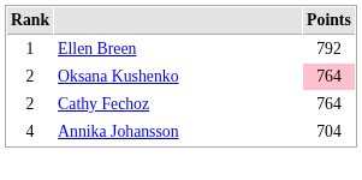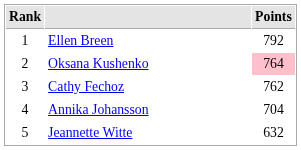 <table cellspacing="1" cellpadding="3" style="border:1px solid #AAAAAA;font-size:86%">
 <tr bgcolor="#E4E4E4">
 <th style="border-bottom:1px solid #AAAAAA" width=10>Rank</th>
 <th style="border-bottom:1px solid #AAAAAA" width=200></th>
 <th style="border-bottom:1px solid #AAAAAA" width=20>Points</th>
 </tr>
 <tr>
 <td align="center">1</td>
 <td> <a href='#'>Ellen Breen</a></td>
 <td align=center>792</td>
 </tr>
 <tr>
 <td align="center">2</td>
 <td> <a href='#'>Oksana Kushenko</a></td>
 <td align=center style="background: pink;">764</td>
 </tr>
 <tr>
-<td align="center">2</td>
+<td align="center">3</td>
 <td> <a href='#'>Cathy Fechoz</a></td>
-<td align=center>764</td>
+<td align=center>762</td>
 </tr>
 <tr>
 <td align="center">4</td>
 <td> <a href='#'>Annika Johansson</a></td>
 <td align=center>704</td>
 </tr>
+<tr>
+<td align="center">5</td>
+<td> <a href='#'>Jeannette Witte</a></td>
+<td align=center>632</td>
+</tr>
 </table>
